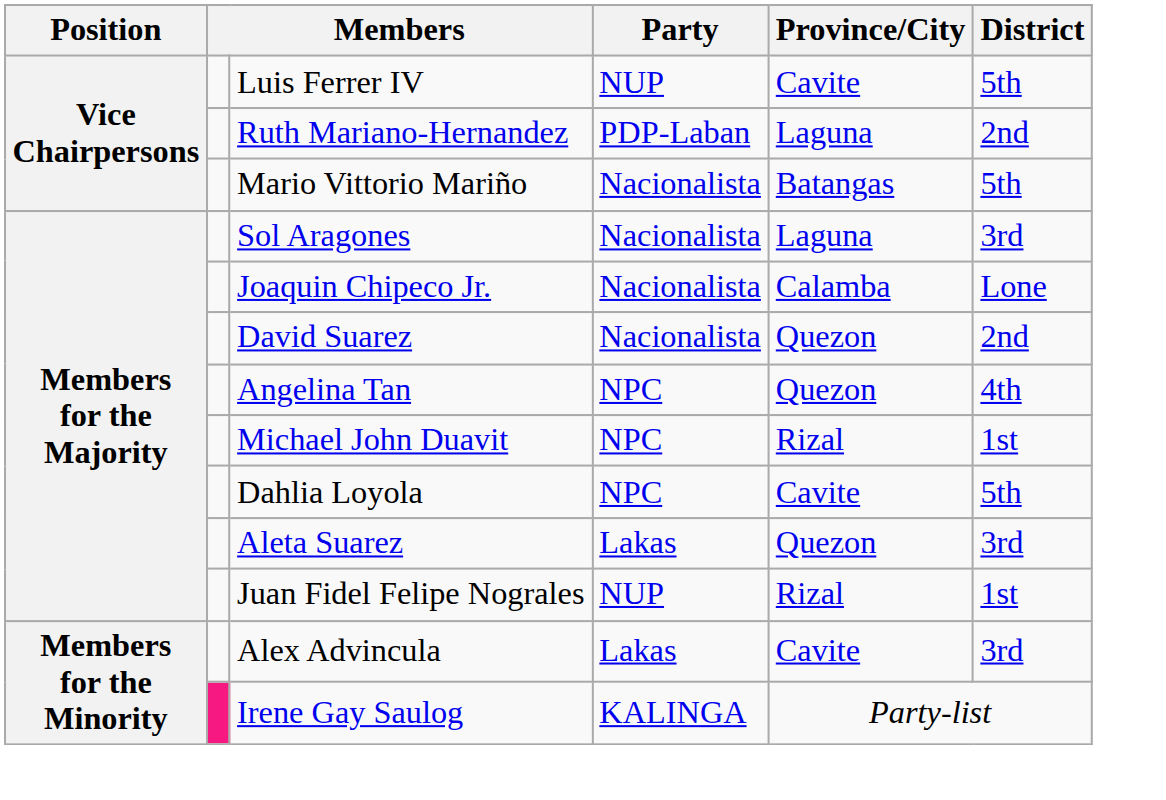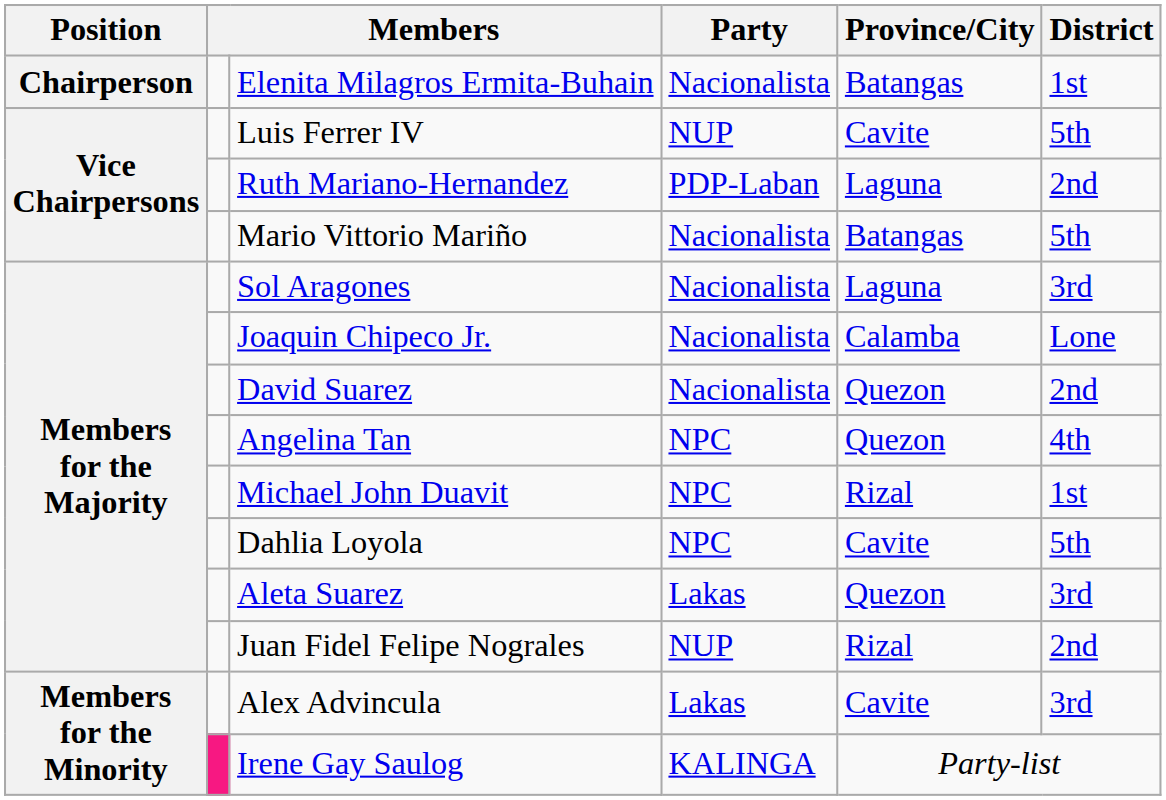 <table class="wikitable" style="font-size: 100%;">
 <tr>
 <th>Position</th>
 <th colspan="2">Members</th>
 <th>Party</th>
 <th>Province/City</th>
 <th>District</th>
+</tr>
+<tr>
+<th>Chairperson</th>
+<td></td>
+<td><a href='#'>Elenita Milagros Ermita-Buhain</a></td>
+<td><a href='#'>Nacionalista</a></td>
+<td><a href='#'>Batangas</a></td>
+<td><a href='#'>1st</a></td>
 </tr>
 <tr>
 <th rowspan="3">Vice<br>Chairpersons</th>
 <td></td>
 <td>Luis Ferrer IV</td>
 <td><a href='#'>NUP</a></td>
 <td><a href='#'>Cavite</a></td>
 <td><a href='#'>5th</a></td>
 </tr>
 <tr>
 <td></td>
 <td><a href='#'>Ruth Mariano-Hernandez</a></td>
 <td><a href='#'>PDP-Laban</a></td>
 <td><a href='#'>Laguna</a></td>
 <td><a href='#'>2nd</a></td>
 </tr>
 <tr>
 <td></td>
 <td>Mario Vittorio Mariño</td>
 <td><a href='#'>Nacionalista</a></td>
 <td><a href='#'>Batangas</a></td>
 <td><a href='#'>5th</a></td>
 </tr>
 <tr>
 <th rowspan="8">Members<br>for the<br>Majority</th>
 <td></td>
 <td><a href='#'>Sol Aragones</a></td>
 <td><a href='#'>Nacionalista</a></td>
 <td><a href='#'>Laguna</a></td>
 <td><a href='#'>3rd</a></td>
 </tr>
 <tr>
 <td></td>
 <td><a href='#'>Joaquin Chipeco Jr.</a></td>
 <td><a href='#'>Nacionalista</a></td>
 <td><a href='#'>Calamba</a></td>
 <td><a href='#'>Lone</a></td>
 </tr>
 <tr>
 <td></td>
 <td><a href='#'>David Suarez</a></td>
 <td><a href='#'>Nacionalista</a></td>
 <td><a href='#'>Quezon</a></td>
 <td><a href='#'>2nd</a></td>
 </tr>
 <tr>
 <td></td>
 <td><a href='#'>Angelina Tan</a></td>
 <td><a href='#'>NPC</a></td>
 <td><a href='#'>Quezon</a></td>
 <td><a href='#'>4th</a></td>
 </tr>
 <tr>
 <td></td>
 <td><a href='#'>Michael John Duavit</a></td>
 <td><a href='#'>NPC</a></td>
 <td><a href='#'>Rizal</a></td>
 <td><a href='#'>1st</a></td>
 </tr>
 <tr>
 <td></td>
 <td>Dahlia Loyola</td>
 <td><a href='#'>NPC</a></td>
 <td><a href='#'>Cavite</a></td>
 <td><a href='#'>5th</a></td>
 </tr>
 <tr>
 <td></td>
 <td><a href='#'>Aleta Suarez</a></td>
 <td><a href='#'>Lakas</a></td>
 <td><a href='#'>Quezon</a></td>
 <td><a href='#'>3rd</a></td>
 </tr>
 <tr>
 <td></td>
 <td>Juan Fidel Felipe Nograles</td>
 <td><a href='#'>NUP</a></td>
 <td><a href='#'>Rizal</a></td>
-<td><a href='#'>1st</a></td>
+<td><a href='#'>2nd</a></td>
 </tr>
 <tr>
 <th rowspan="2">Members<br>for the<br>Minority</th>
 <td></td>
 <td>Alex Advincula</td>
 <td><a href='#'>Lakas</a></td>
 <td><a href='#'>Cavite</a></td>
 <td><a href='#'>3rd</a></td>
 </tr>
 <tr>
 <td bgcolor=#F71882> </td>
 <td><a href='#'>Irene Gay Saulog</a></td>
 <td><a href='#'>KALINGA</a></td>
 <td align="center" colspan="2"><em>Party-list</em></td>
 </tr>
 </table>
